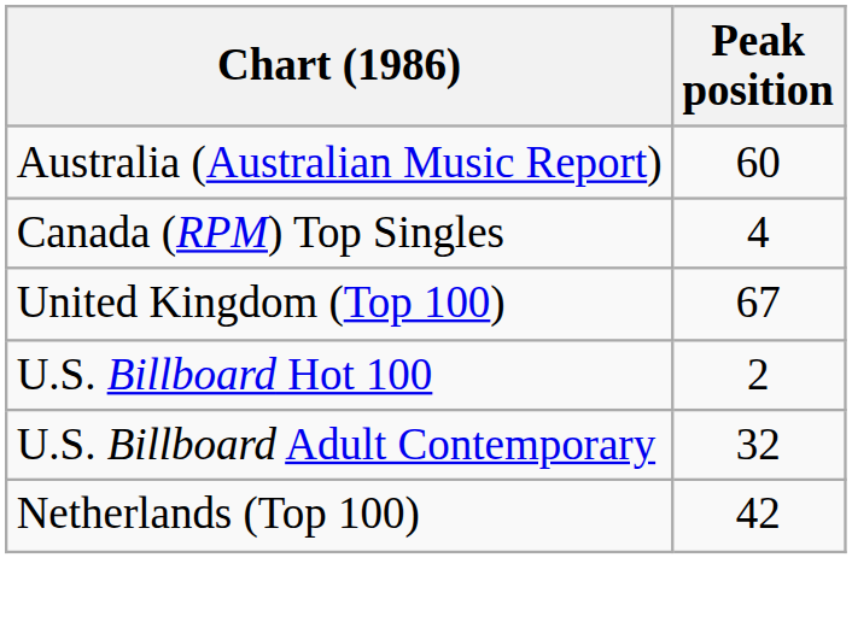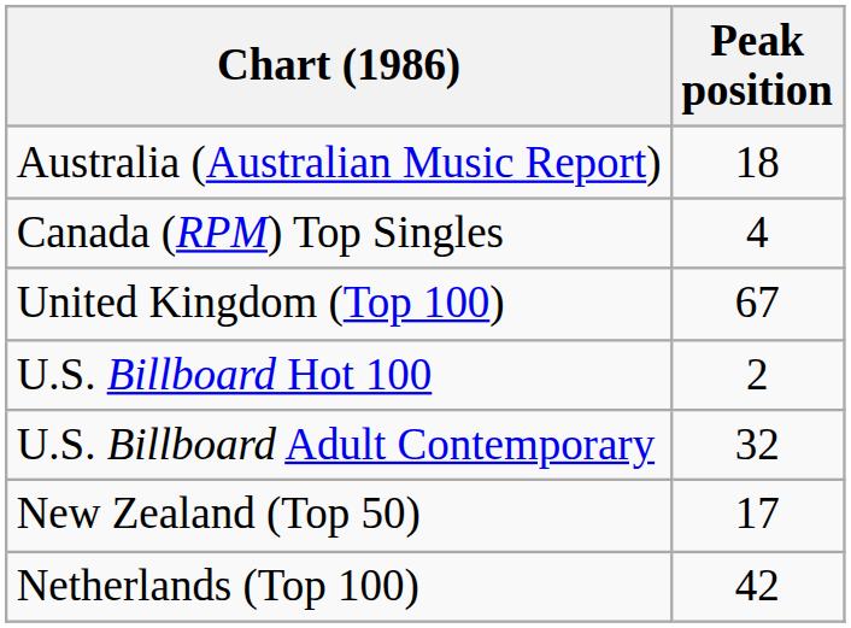 <table class="wikitable sortable">
 <tr>
 <th>Chart (1986)</th>
 <th>Peak<br>position</th>
 </tr>
 <tr>
 <td>Australia (<a href='#'>Australian Music Report</a>)</td>
-<td style="text-align:center;">60</td>
+<td style="text-align:center;">18</td>
 </tr>
 <tr>
 <td>Canada (<em><a href='#'>RPM</a></em>) Top Singles</td>
 <td align="center">4</td>
 </tr>
 <tr>
 <td>United Kingdom (<a href='#'>Top 100</a>)</td>
 <td align="center">67</td>
 </tr>
 <tr>
 <td>U.S. <a href='#'><em>Billboard</em> Hot 100</a></td>
 <td align="center">2</td>
 </tr>
 <tr>
 <td>U.S. <em>Billboard</em> <a href='#'>Adult Contemporary</a></td>
 <td align="center">32</td>
 </tr>
 <tr>
+<td>New Zealand (Top 50)</td>
+<td align="center">17</td>
+</tr>
+<tr>
 <td>Netherlands (Top 100)</td>
 <td align="center">42</td>
 </tr>
 </table>
